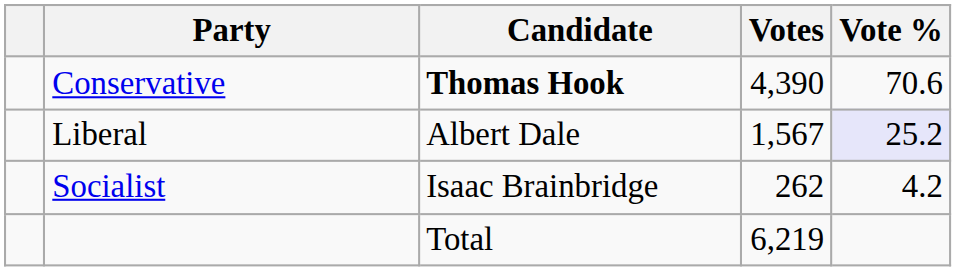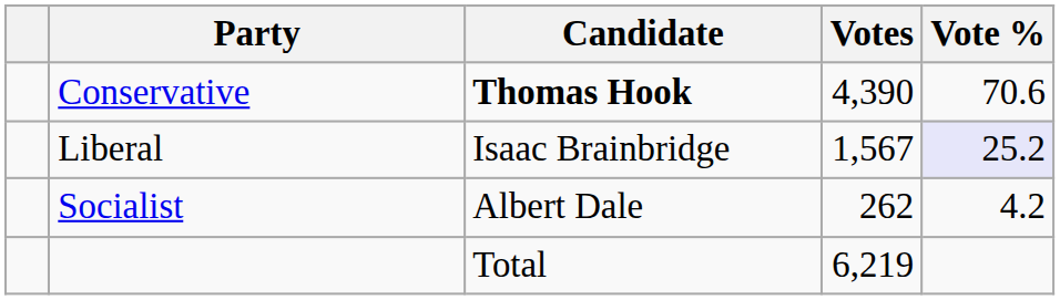 <table class="wikitable">
 <tr>
 <th></th>
 <th scope="col" width="175">Party</th>
 <th scope="col" width="150">Candidate</th>
 <th>Votes</th>
 <th>Vote %</th>
 </tr>
 <tr>
 <td>   </td>
 <td><a href='#'>Conservative</a></td>
 <td><strong>Thomas Hook</strong></td>
 <td align=right>4,390</td>
 <td align=right>70.6</td>
 </tr>
 <tr>
 <td>   </td>
 <td>Liberal</td>
-<td>Albert Dale</td>
+<td>Isaac Brainbridge</td>
 <td align=right>1,567</td>
 <td align=right style="background: lavender;">25.2</td>
 </tr>
 <tr>
 <td>   </td>
 <td><a href='#'>Socialist</a></td>
-<td>Isaac Brainbridge</td>
+<td>Albert Dale</td>
 <td align=right>262</td>
 <td align=right>4.2</td>
 </tr>
 <tr>
 <td></td>
 <td></td>
 <td>Total</td>
 <td align=right>6,219</td>
 <td></td>
 </tr>
 </table>
